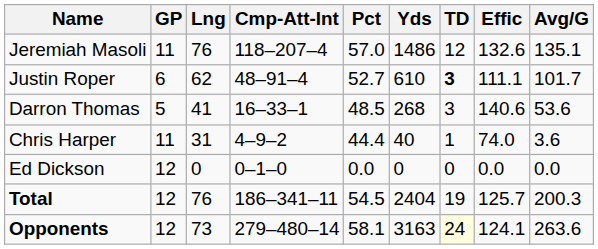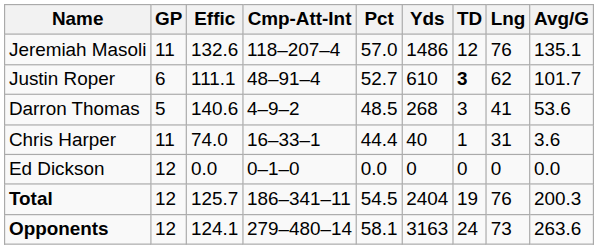 <table class="wikitable" style="white-space:nowrap;">
 <tr>
 <th>Name</th>
 <th>GP</th>
-<th>Lng</th>
+<th>Effic</th>
 <th>Cmp-Att-Int</th>
 <th>Pct</th>
 <th>Yds</th>
 <th>TD</th>
-<th>Effic</th>
+<th>Lng</th>
 <th>Avg/G</th>
 </tr>
 <tr>
 <td>Jeremiah Masoli</td>
 <td>11</td>
-<td>76</td>
+<td>132.6</td>
 <td>118–207–4</td>
 <td>57.0</td>
 <td>1486</td>
 <td>12</td>
-<td>132.6</td>
+<td>76</td>
 <td>135.1</td>
 </tr>
 <tr>
 <td>Justin Roper</td>
 <td>6</td>
-<td>62</td>
+<td>111.1</td>
 <td>48–91–4</td>
 <td>52.7</td>
 <td>610</td>
 <td><strong>3</strong></td>
-<td>111.1</td>
+<td>62</td>
 <td>101.7</td>
 </tr>
 <tr>
 <td>Darron Thomas</td>
 <td>5</td>
-<td>41</td>
-<td>16–33–1</td>
+<td>140.6</td>
+<td>4–9–2</td>
 <td>48.5</td>
 <td>268</td>
 <td>3</td>
-<td>140.6</td>
+<td>41</td>
 <td>53.6</td>
 </tr>
 <tr>
 <td>Chris Harper</td>
 <td>11</td>
-<td>31</td>
-<td>4–9–2</td>
+<td>74.0</td>
+<td>16–33–1</td>
 <td>44.4</td>
 <td>40</td>
 <td>1</td>
-<td>74.0</td>
+<td>31</td>
 <td>3.6</td>
 </tr>
 <tr>
 <td>Ed Dickson</td>
 <td>12</td>
-<td>0</td>
+<td>0.0</td>
 <td>0–1–0</td>
 <td>0.0</td>
 <td>0</td>
 <td>0</td>
-<td>0.0</td>
+<td>0</td>
 <td>0.0</td>
 </tr>
 <tr>
 <td><strong>Total</strong></td>
 <td>12</td>
-<td>76</td>
+<td>125.7</td>
 <td>186–341–11</td>
 <td>54.5</td>
 <td>2404</td>
 <td>19</td>
-<td>125.7</td>
+<td>76</td>
 <td>200.3</td>
 </tr>
 <tr>
 <td><strong>Opponents</strong></td>
 <td>12</td>
-<td>73</td>
+<td>124.1</td>
 <td>279–480–14</td>
 <td>58.1</td>
 <td>3163</td>
-<td style="background: lightyellow;">24</td>
-<td>124.1</td>
+<td>24</td>
+<td>73</td>
 <td>263.6</td>
 </tr>
 </table>
